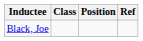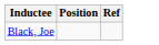 <table class="wikitable sortable">
 <tr>
 <th>Inductee</th>
-<th>Class</th>
 <th>Position</th>
 <th>Ref</th>
 </tr>
 <tr>
 <td><a href='#'>Black, Joe</a></td>
 <td></td>
 <td></td>
-<td></td>
 </tr>
 </table>
